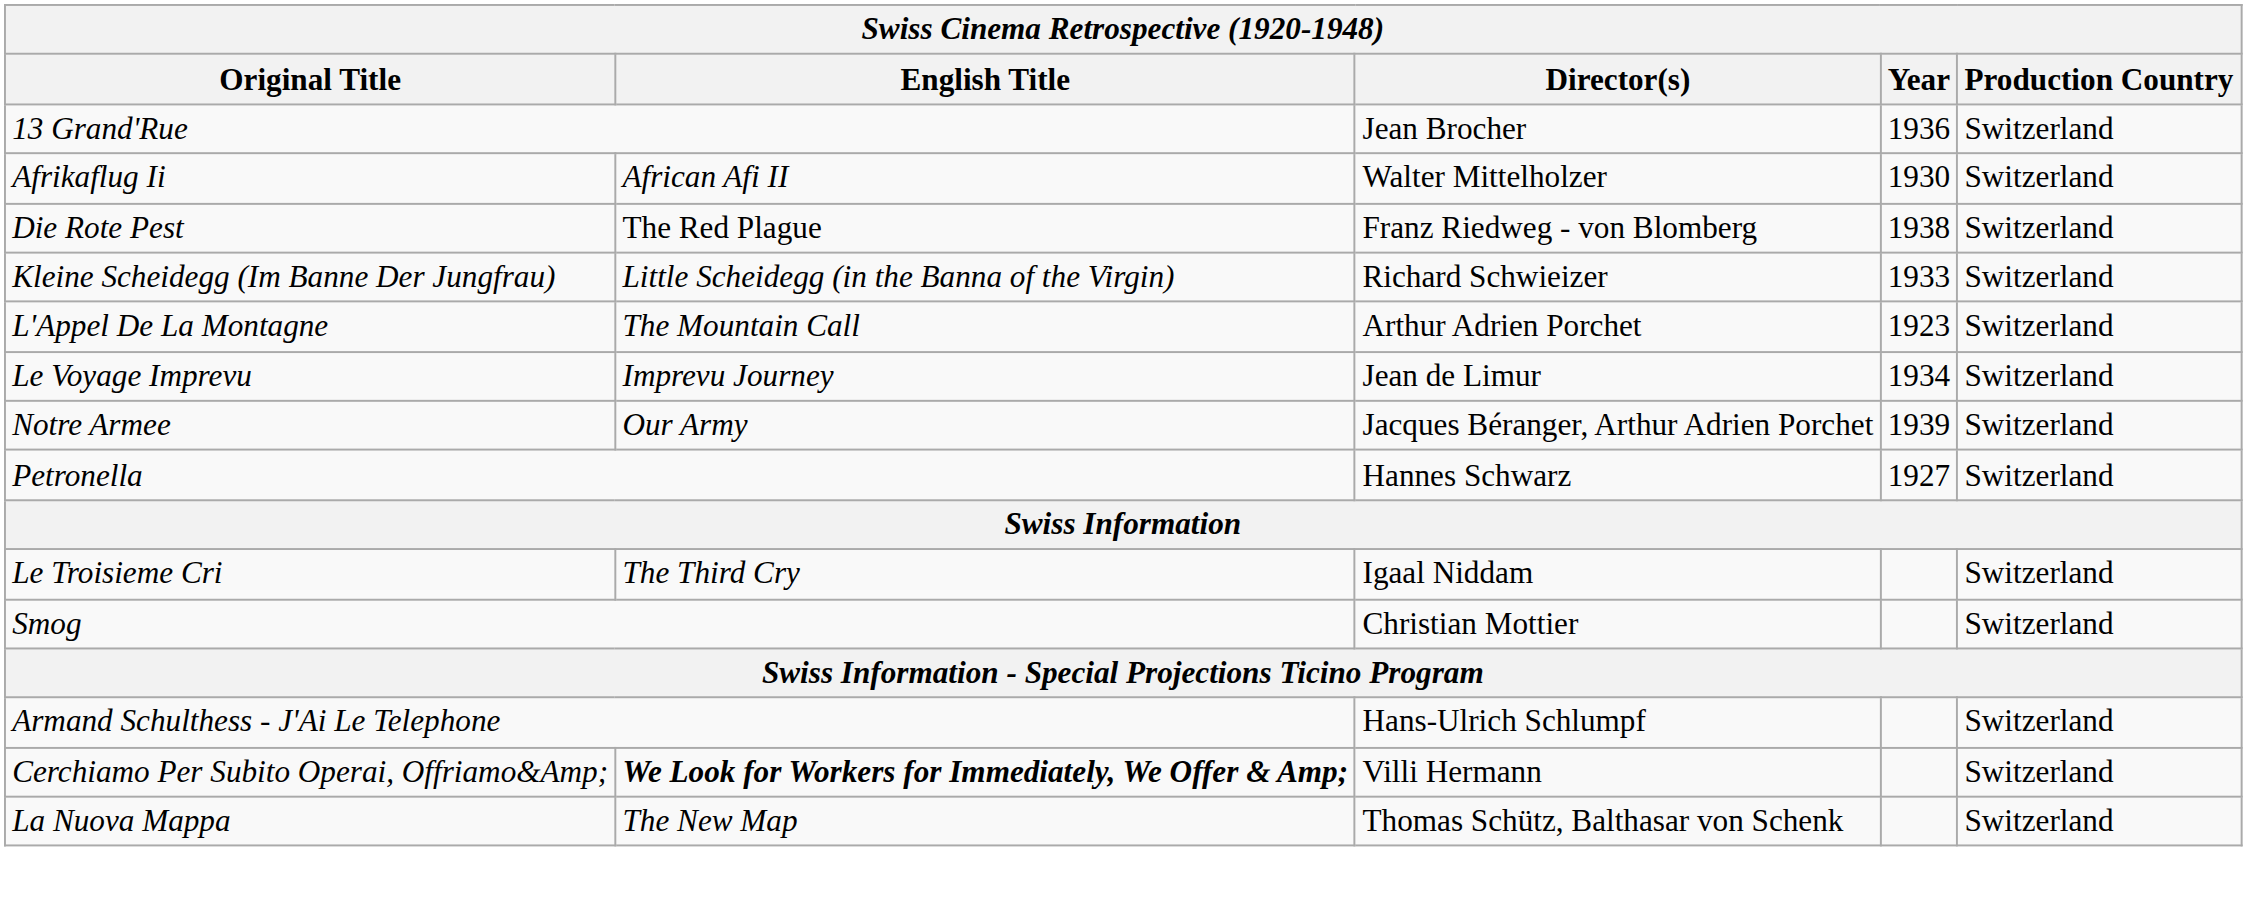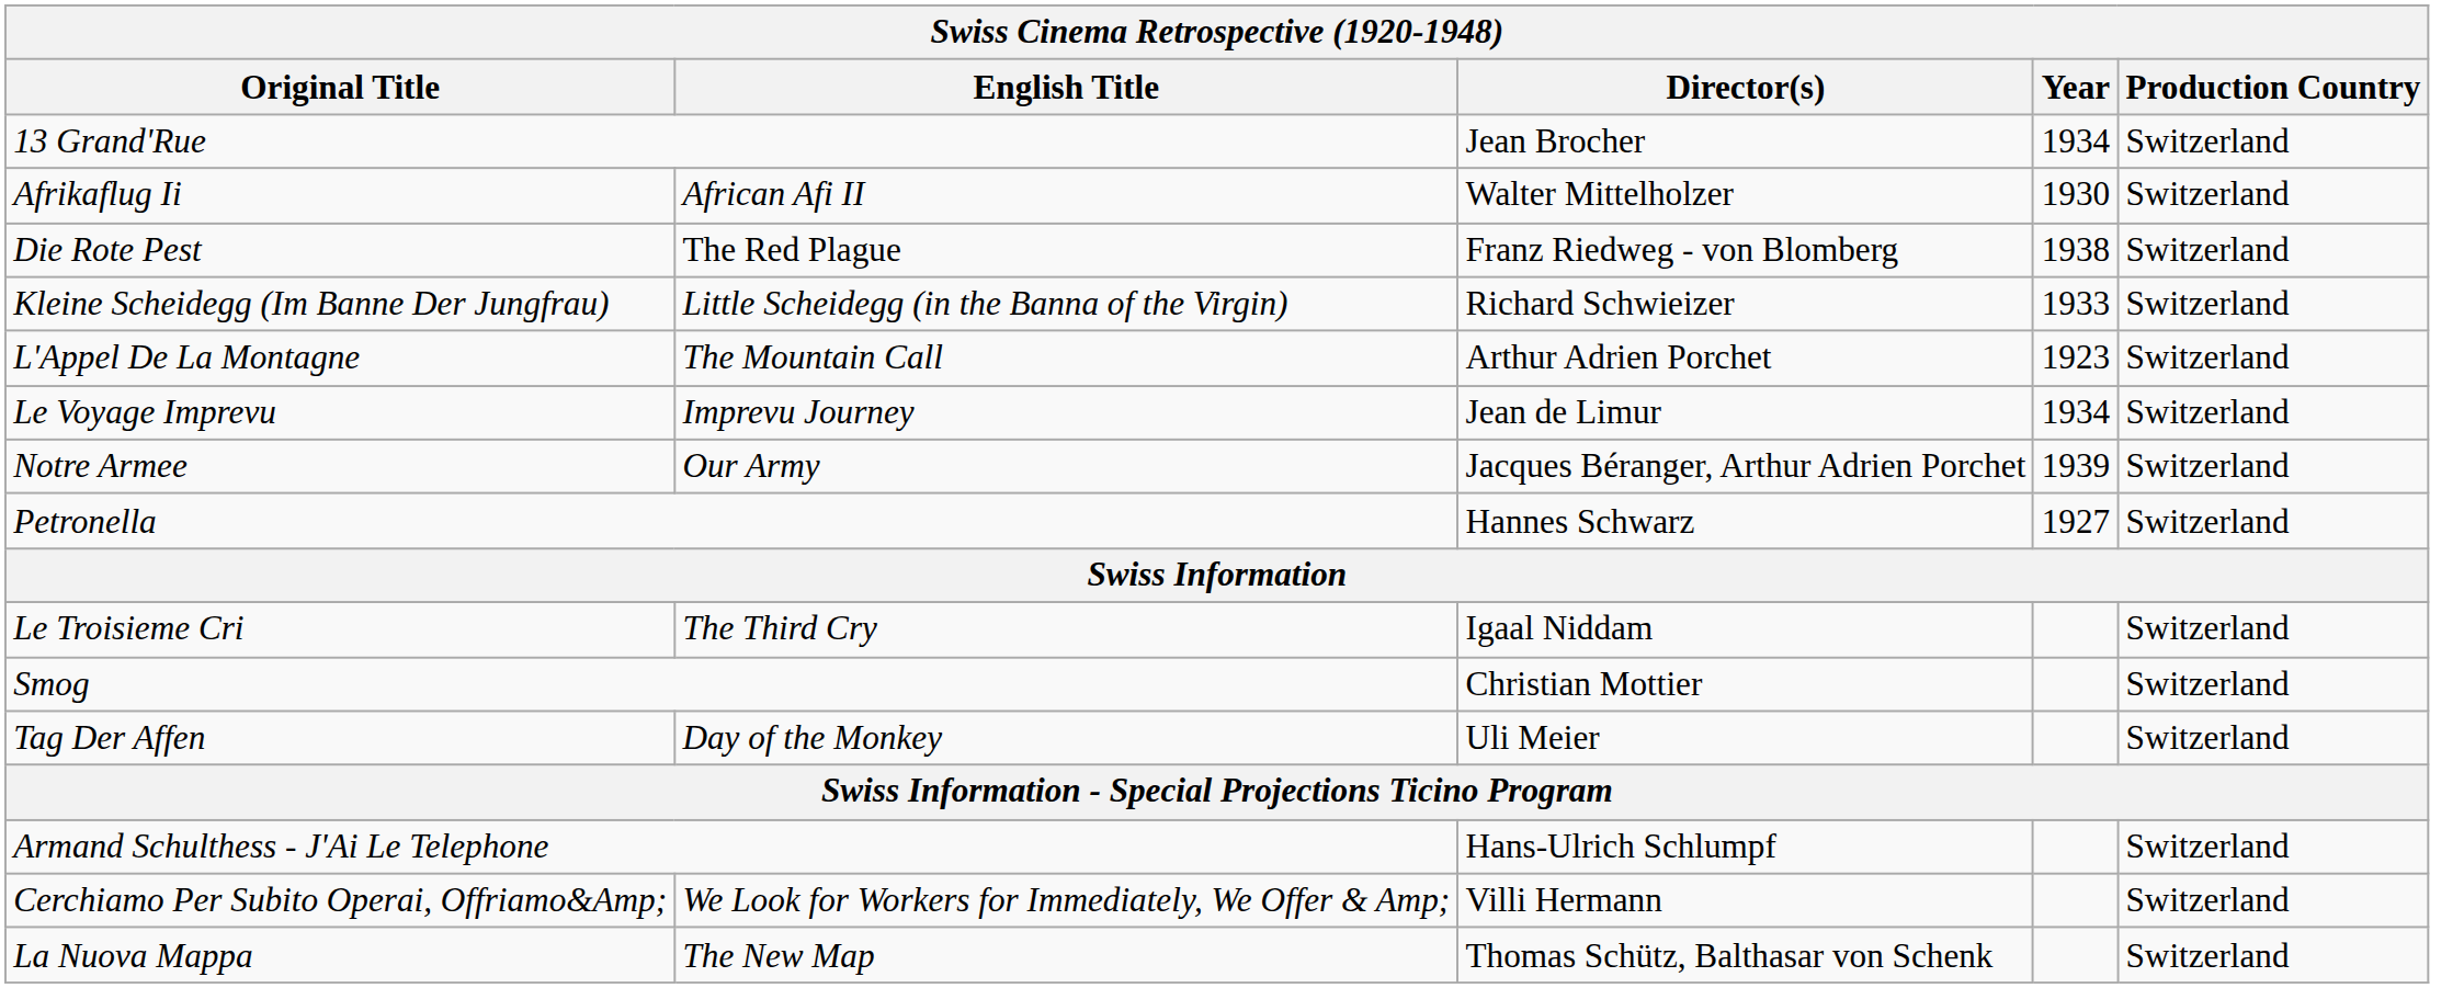 <table class="wikitable">
 <tr>
 <th colspan="5"><em>Swiss Cinema Retrospective (1920-1948)</em></th>
 </tr>
 <tr>
 <th>Original Title</th>
 <th>English Title</th>
 <th>Director(s)</th>
 <th>Year</th>
 <th>Production Country</th>
 </tr>
 <tr>
 <td colspan="2"><em>13 Grand'Rue</em></td>
 <td>Jean Brocher</td>
-<td>1936</td>
+<td>1934</td>
 <td>Switzerland</td>
 </tr>
 <tr>
 <td><em>Afrikaflug Ii</em></td>
 <td><em>African Afi II</em></td>
 <td>Walter Mittelholzer</td>
 <td>1930</td>
 <td>Switzerland</td>
 </tr>
 <tr>
 <td><em>Die Rote Pest</em></td>
 <td>The Red Plague</td>
 <td>Franz Riedweg - von Blomberg</td>
 <td>1938</td>
 <td>Switzerland</td>
 </tr>
 <tr>
 <td><em>Kleine Scheidegg (Im Banne Der Jungfrau)</em></td>
 <td><em>Little Scheidegg (in the Banna of the Virgin)</em></td>
 <td>Richard Schwieizer</td>
 <td>1933</td>
 <td>Switzerland</td>
 </tr>
 <tr>
 <td><em>L'Appel De La Montagne</em></td>
 <td><em>The Mountain Call</em></td>
 <td>Arthur Adrien Porchet</td>
 <td>1923</td>
 <td>Switzerland</td>
 </tr>
 <tr>
 <td><em>Le Voyage Imprevu</em></td>
 <td><em>Imprevu Journey</em></td>
 <td>Jean de Limur</td>
 <td>1934</td>
 <td>Switzerland</td>
 </tr>
 <tr>
 <td><em>Notre Armee</em></td>
 <td><em>Our Army</em></td>
 <td>Jacques Béranger, Arthur Adrien Porchet</td>
 <td>1939</td>
 <td>Switzerland</td>
 </tr>
 <tr>
 <td colspan="2"><em>Petronella</em></td>
 <td>Hannes Schwarz</td>
 <td>1927</td>
 <td>Switzerland</td>
 </tr>
 <tr>
 <th colspan="5"><em>Swiss Information</em></th>
 </tr>
 <tr>
 <td><em>Le Troisieme Cri</em></td>
 <td><em>The Third Cry</em></td>
 <td>Igaal Niddam</td>
 <td></td>
 <td>Switzerland</td>
 </tr>
 <tr>
 <td colspan="2"><em>Smog</em></td>
 <td>Christian Mottier</td>
 <td></td>
 <td>Switzerland</td>
 </tr>
 <tr>
+<td><em>Tag Der Affen</em></td>
+<td><em>Day of the Monkey</em></td>
+<td>Uli Meier</td>
+<td></td>
+<td>Switzerland</td>
+</tr>
+<tr>
 <th colspan="5"><em>Swiss Information - Special Projections Ticino Program</em></th>
 </tr>
 <tr>
 <td colspan="2"><em>Armand Schulthess - J'Ai Le Telephone</em></td>
 <td>Hans-Ulrich Schlumpf</td>
 <td></td>
 <td>Switzerland</td>
 </tr>
 <tr>
 <td><em>Cerchiamo Per Subito Operai, Offriamo&Amp;</em></td>
-<td><strong><em>We Look for Workers for Immediately, We Offer & Amp;</em></strong></td>
+<td><em>We Look for Workers for Immediately, We Offer & Amp;</em></td>
 <td>Villi Hermann</td>
 <td></td>
 <td>Switzerland</td>
 </tr>
 <tr>
 <td><em>La Nuova Mappa</em></td>
 <td><em>The New Map</em></td>
 <td>Thomas Schütz, Balthasar von Schenk</td>
 <td></td>
 <td>Switzerland</td>
 </tr>
 </table>
